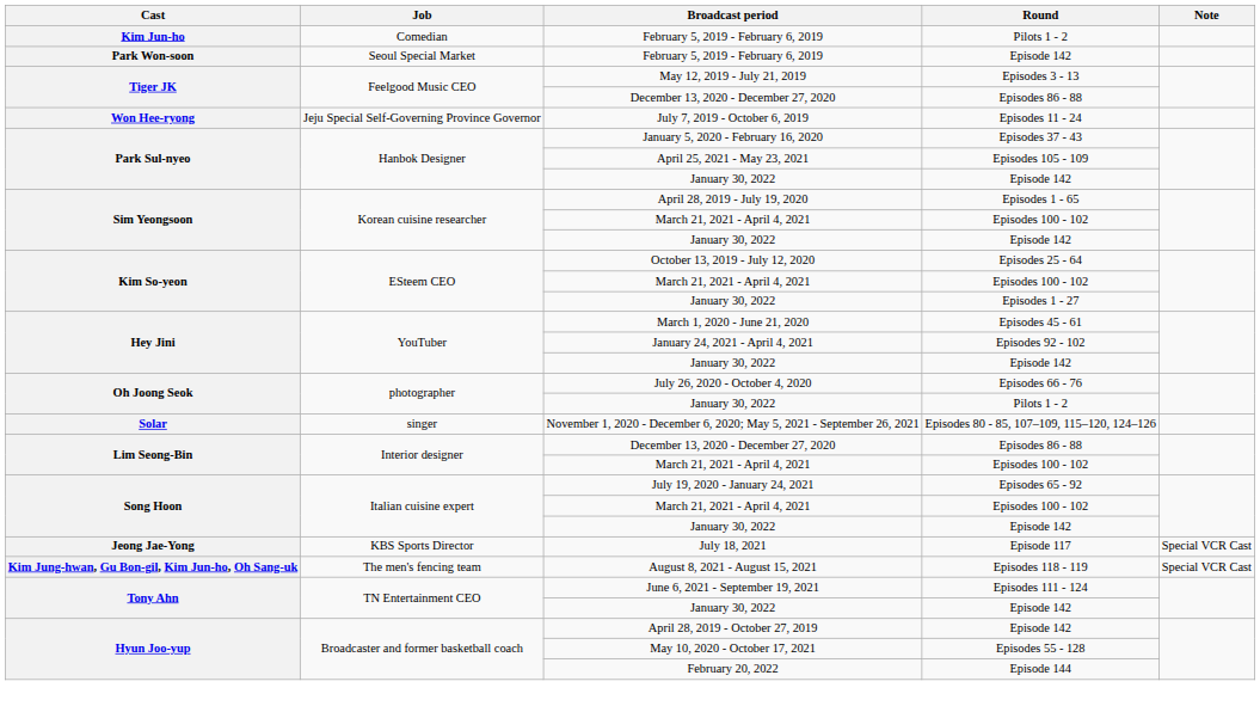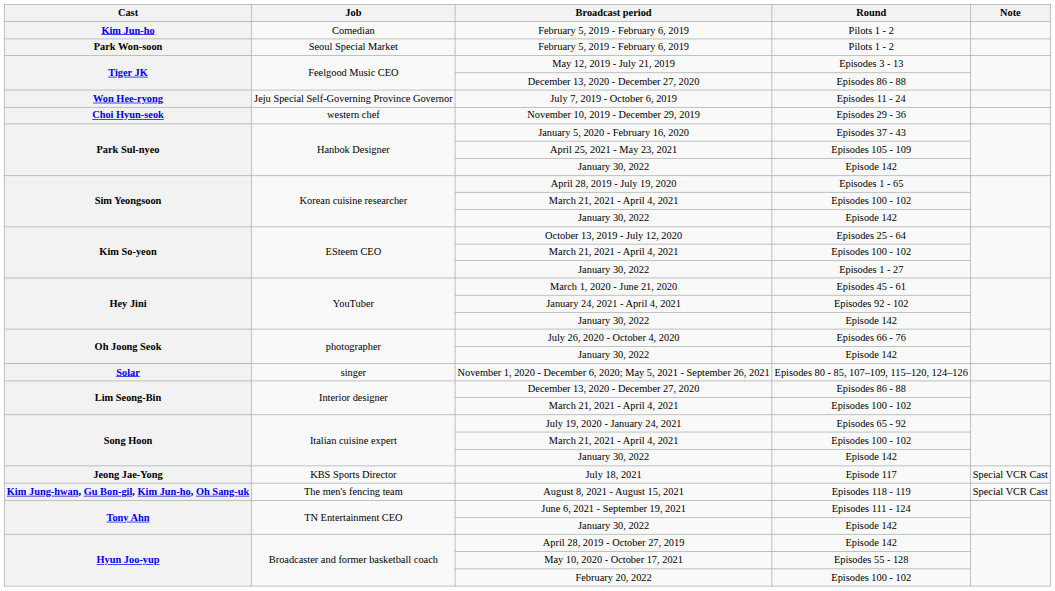 <table class="wikitable" style="font-size:90%; text-align:center;">
 <tr>
 <th>Cast</th>
 <th>Job</th>
 <th>Broadcast period</th>
 <th>Round</th>
 <th>Note</th>
 </tr>
 <tr>
 <th><a href='#'>Kim Jun-ho</a></th>
 <td>Comedian</td>
 <td>February 5, 2019 - February 6, 2019</td>
 <td>Pilots 1 - 2</td>
 <td></td>
 </tr>
 <tr>
 <th>Park Won-soon</th>
 <td>Seoul Special Market</td>
 <td>February 5, 2019 - February 6, 2019</td>
-<td>Episode 142</td>
+<td>Pilots 1 - 2</td>
 </tr>
 <tr>
 <th rowspan="2"><a href='#'>Tiger JK</a></th>
 <td rowspan="2">Feelgood Music CEO</td>
 <td>May 12, 2019 - July 21, 2019</td>
 <td>Episodes 3 - 13</td>
 <td rowspan="2"></td>
 </tr>
 <tr>
 <td>December 13, 2020 - December 27, 2020</td>
 <td>Episodes 86 - 88</td>
 </tr>
 <tr>
 <th><a href='#'>Won Hee-ryong</a></th>
 <td>Jeju Special Self-Governing Province Governor</td>
 <td>July 7, 2019 - October 6, 2019</td>
 <td>Episodes 11 - 24</td>
+<td></td>
+</tr>
+<tr>
+<th><a href='#'>Choi Hyun-seok</a></th>
+<td>western chef</td>
+<td>November 10, 2019 - December 29, 2019</td>
+<td>Episodes 29 - 36</td>
 <td></td>
 </tr>
 <tr>
 <th rowspan="3">Park Sul-nyeo</th>
 <td rowspan="3">Hanbok Designer</td>
 <td>January 5, 2020 - February 16, 2020</td>
 <td>Episodes 37 - 43</td>
 <td rowspan="3"></td>
 </tr>
 <tr>
 <td>April 25, 2021 - May 23, 2021</td>
 <td>Episodes 105 - 109</td>
 </tr>
 <tr>
 <td>January 30, 2022</td>
 <td>Episode 142</td>
 </tr>
 <tr>
 <th rowspan="3">Sim Yeongsoon</th>
 <td rowspan="3">Korean cuisine researcher</td>
 <td>April 28, 2019 - July 19, 2020</td>
 <td>Episodes 1 - 65</td>
 <td rowspan="3"></td>
 </tr>
 <tr>
 <td>March 21, 2021 - April 4, 2021</td>
 <td>Episodes 100 - 102</td>
 </tr>
 <tr>
 <td>January 30, 2022</td>
 <td>Episode 142</td>
 </tr>
 <tr>
 <th rowspan="3">Kim So-yeon</th>
 <td rowspan="3">ESteem CEO</td>
 <td>October 13, 2019 - July 12, 2020</td>
 <td>Episodes 25 - 64</td>
 <td rowspan="3"></td>
 </tr>
 <tr>
 <td>March 21, 2021 - April 4, 2021</td>
 <td>Episodes 100 - 102</td>
 </tr>
 <tr>
 <td>January 30, 2022</td>
 <td>Episodes 1 - 27</td>
 </tr>
 <tr>
 <th rowspan="3">Hey Jini</th>
 <td rowspan="3">YouTuber</td>
 <td>March 1, 2020 - June 21, 2020</td>
 <td>Episodes 45 - 61</td>
 <td rowspan="3"></td>
 </tr>
 <tr>
 <td>January 24, 2021 - April 4, 2021</td>
 <td>Episodes 92 - 102</td>
 </tr>
 <tr>
 <td>January 30, 2022</td>
 <td>Episode 142</td>
 </tr>
 <tr>
 <th rowspan="2">Oh Joong Seok</th>
 <td rowspan="2">photographer</td>
 <td>July 26, 2020 - October 4, 2020</td>
 <td>Episodes 66 - 76</td>
 <td rowspan="2"></td>
 </tr>
 <tr>
 <td>January 30, 2022</td>
-<td>Pilots 1 - 2</td>
+<td>Episode 142</td>
 </tr>
 <tr>
 <th><a href='#'>Solar</a></th>
 <td>singer</td>
 <td>November 1, 2020 - December 6, 2020; May 5, 2021 - September 26, 2021</td>
 <td>Episodes 80 - 85, 107–109, 115–120, 124–126</td>
 <td></td>
 </tr>
 <tr>
 <th rowspan="2">Lim Seong-Bin</th>
 <td rowspan="2">Interior designer</td>
 <td>December 13, 2020 - December 27, 2020</td>
 <td>Episodes 86 - 88</td>
 <td rowspan="2"></td>
 </tr>
 <tr>
 <td>March 21, 2021 - April 4, 2021</td>
 <td>Episodes 100 - 102</td>
 </tr>
 <tr>
 <th rowspan="3">Song Hoon</th>
 <td rowspan="3">Italian cuisine expert</td>
 <td>July 19, 2020 - January 24, 2021</td>
 <td>Episodes 65 - 92</td>
 <td rowspan="3"></td>
 </tr>
 <tr>
 <td>March 21, 2021 - April 4, 2021</td>
 <td>Episodes 100 - 102</td>
 </tr>
 <tr>
 <td>January 30, 2022</td>
 <td>Episode 142</td>
 </tr>
 <tr>
 <th>Jeong Jae-Yong</th>
 <td>KBS Sports Director</td>
 <td>July 18, 2021</td>
 <td>Episode 117</td>
 <td>Special VCR Cast</td>
 </tr>
 <tr>
 <th><a href='#'>Kim Jung-hwan</a>, <a href='#'>Gu Bon-gil</a>, <a href='#'>Kim Jun-ho</a>, <a href='#'>Oh Sang-uk</a></th>
 <td>The men's fencing team</td>
 <td>August 8, 2021 - August 15, 2021</td>
 <td>Episodes 118 - 119</td>
 <td>Special VCR Cast</td>
 </tr>
 <tr>
 <th rowspan="2"><a href='#'>Tony Ahn</a></th>
 <td rowspan="2">TN Entertainment CEO</td>
 <td>June 6, 2021 - September 19, 2021</td>
 <td>Episodes 111 - 124</td>
 <td rowspan="2"></td>
 </tr>
 <tr>
 <td>January 30, 2022</td>
 <td>Episode 142</td>
 </tr>
 <tr>
 <th rowspan="3"><a href='#'>Hyun Joo-yup</a></th>
 <td rowspan="3">Broadcaster and former basketball coach</td>
 <td>April 28, 2019 - October 27, 2019</td>
 <td>Episode 142</td>
 <td rowspan="3"></td>
 </tr>
 <tr>
 <td>May 10, 2020 - October 17, 2021</td>
 <td>Episodes 55 - 128</td>
 </tr>
 <tr>
 <td>February 20, 2022</td>
-<td>Episode 144</td>
+<td>Episodes 100 - 102</td>
 </tr>
 </table>
